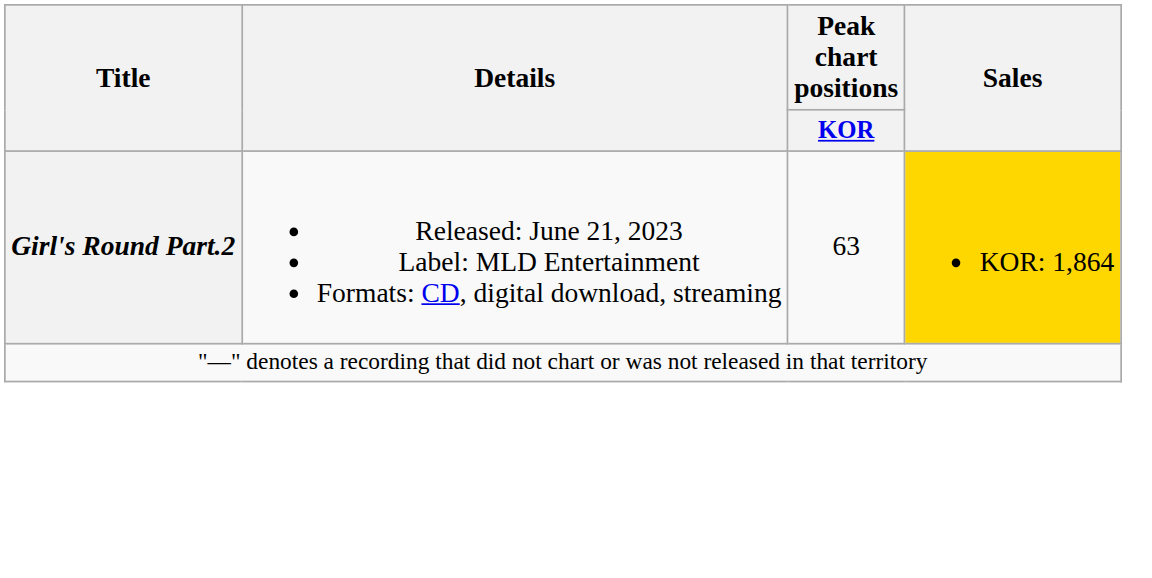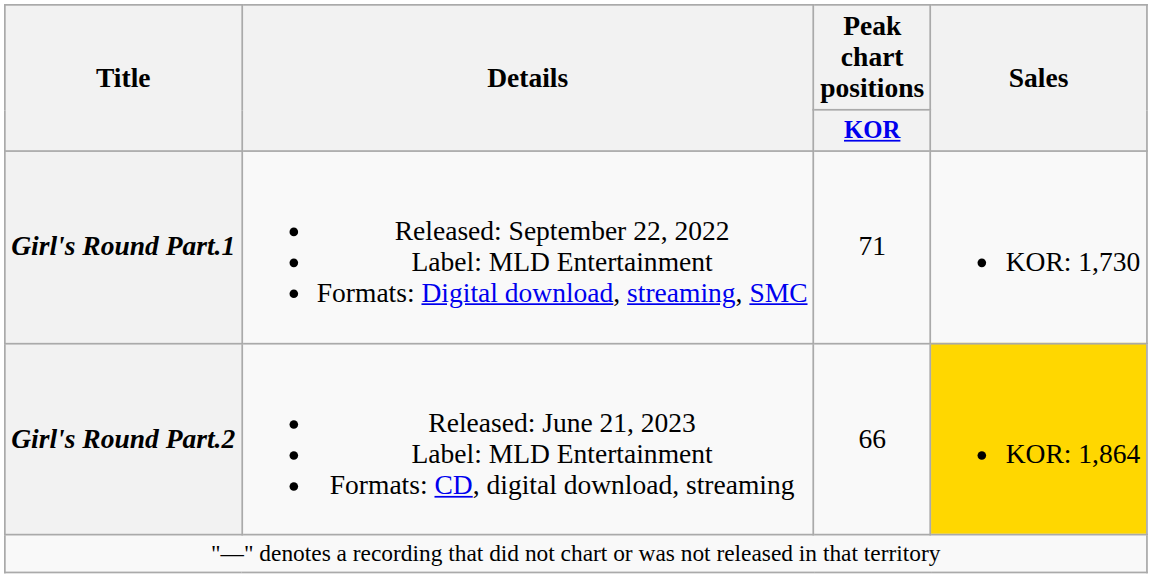 <table class="wikitable plainrowheaders" style="text-align:center">
 <tr>
 <th rowspan="2" scope="col">Title</th>
 <th rowspan="2" scope="col">Details</th>
 <th scope="col">Peak chart<br>positions</th>
 <th rowspan="2" scope="col">Sales</th>
 </tr>
 <tr>
 <th scope="col" style="font-size:90%; width:2.5em"><a href='#'>KOR</a><br></th>
 </tr>
 <tr>
+<th scope="row"><em>Girl's Round Part.1</em></th>
+<td><br><ul><li>Released: September 22, 2022</li><li>Label: MLD Entertainment</li><li>Formats: <a href='#'>Digital download</a>, <a href='#'>streaming</a>, <a href='#'>SMC</a></li></ul></td>
+<td>71</td>
+<td><br><ul><li>KOR: 1,730</li></ul></td>
+</tr>
+<tr>
 <th scope="row"><em>Girl's Round Part.2</em></th>
 <td><br><ul><li>Released: June 21, 2023</li><li>Label: MLD Entertainment</li><li>Formats: <a href='#'>CD</a>, digital download, streaming</li></ul></td>
-<td>63</td>
+<td>66</td>
 <td style="background: gold;"><br><ul><li>KOR: 1,864</li></ul></td>
 </tr>
 <tr>
 <td colspan="4" style="font-size:85%">"—" denotes a recording that did not chart or was not released in that territory</td>
 </tr>
 </table>
